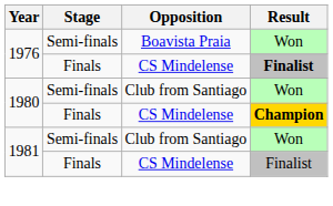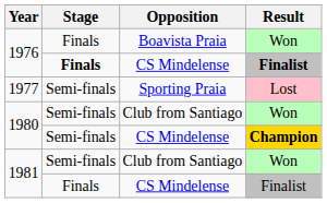 <table class="wikitable">
 <tr style="background:#efefef;">
 <th>Year</th>
 <th>Stage</th>
 <th>Opposition</th>
 <th>Result</th>
 </tr>
 <tr align=center>
 <td rowspan=2>1976</td>
-<td>Semi-finals</td>
+<td>Finals</td>
 <td><a href='#'>Boavista Praia</a></td>
 <td bgcolor=B9FFB9>Won</td>
 </tr>
 <tr align=center>
-<td>Finals</td>
+<td><strong>Finals</strong></td>
 <td><a href='#'>CS Mindelense</a></td>
 <td bgcolor=silver><strong>Finalist</strong></td>
+</tr>
+<tr align=center>
+<td>1977</td>
+<td>Semi-finals</td>
+<td><a href='#'>Sporting Praia</a></td>
+<td bgcolor=FFC0CB>Lost</td>
 </tr>
 <tr align=center>
 <td rowspan=2>1980</td>
 <td>Semi-finals</td>
 <td>Club from Santiago</td>
 <td bgcolor=B9FFB9>Won</td>
 </tr>
 <tr align=center>
-<td>Finals</td>
+<td>Semi-finals</td>
 <td><a href='#'>CS Mindelense</a></td>
 <td bgcolor=gold><strong>Champion</strong></td>
 </tr>
 <tr align=center>
 <td rowspan=2>1981</td>
 <td>Semi-finals</td>
 <td>Club from Santiago</td>
 <td bgcolor=B9FFB9>Won</td>
 </tr>
 <tr align=center>
 <td>Finals</td>
 <td><a href='#'>CS Mindelense</a></td>
 <td bgcolor=silver>Finalist</td>
 </tr>
 </table>
